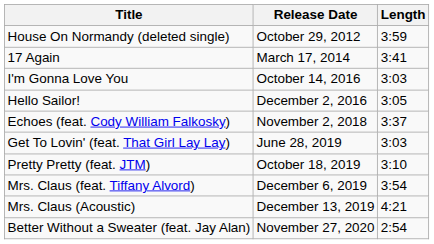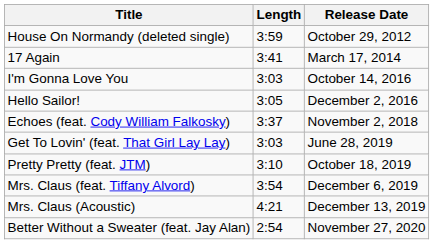 <table class="wikitable">
 <tr>
 <th>Title</th>
+<th>Length</th>
 <th>Release Date</th>
-<th>Length</th>
 </tr>
 <tr>
 <td>House On Normandy (deleted single)</td>
+<td>3:59</td>
 <td>October 29, 2012</td>
-<td>3:59</td>
 </tr>
 <tr>
 <td>17 Again</td>
+<td>3:41</td>
 <td>March 17, 2014</td>
-<td>3:41</td>
 </tr>
 <tr>
 <td>I'm Gonna Love You</td>
+<td>3:03</td>
 <td>October 14, 2016</td>
-<td>3:03</td>
 </tr>
 <tr>
 <td>Hello Sailor!</td>
+<td>3:05</td>
 <td>December 2, 2016</td>
-<td>3:05</td>
 </tr>
 <tr>
 <td>Echoes (feat. <a href='#'>Cody William Falkosky</a>)</td>
+<td>3:37</td>
 <td>November 2, 2018</td>
-<td>3:37</td>
 </tr>
 <tr>
 <td>Get To Lovin' (feat. <a href='#'>That Girl Lay Lay</a>)</td>
+<td>3:03</td>
 <td>June 28, 2019</td>
-<td>3:03</td>
 </tr>
 <tr>
 <td>Pretty Pretty (feat. <a href='#'>JTM</a>)</td>
+<td>3:10</td>
 <td>October 18, 2019</td>
-<td>3:10</td>
 </tr>
 <tr>
 <td>Mrs. Claus (feat. <a href='#'>Tiffany Alvord</a>)</td>
+<td>3:54</td>
 <td>December 6, 2019</td>
-<td>3:54</td>
 </tr>
 <tr>
 <td>Mrs. Claus (Acoustic)</td>
+<td>4:21</td>
 <td>December 13, 2019</td>
-<td>4:21</td>
 </tr>
 <tr>
 <td>Better Without a Sweater (feat. Jay Alan)</td>
+<td>2:54</td>
 <td>November 27, 2020</td>
-<td>2:54</td>
 </tr>
 </table>
